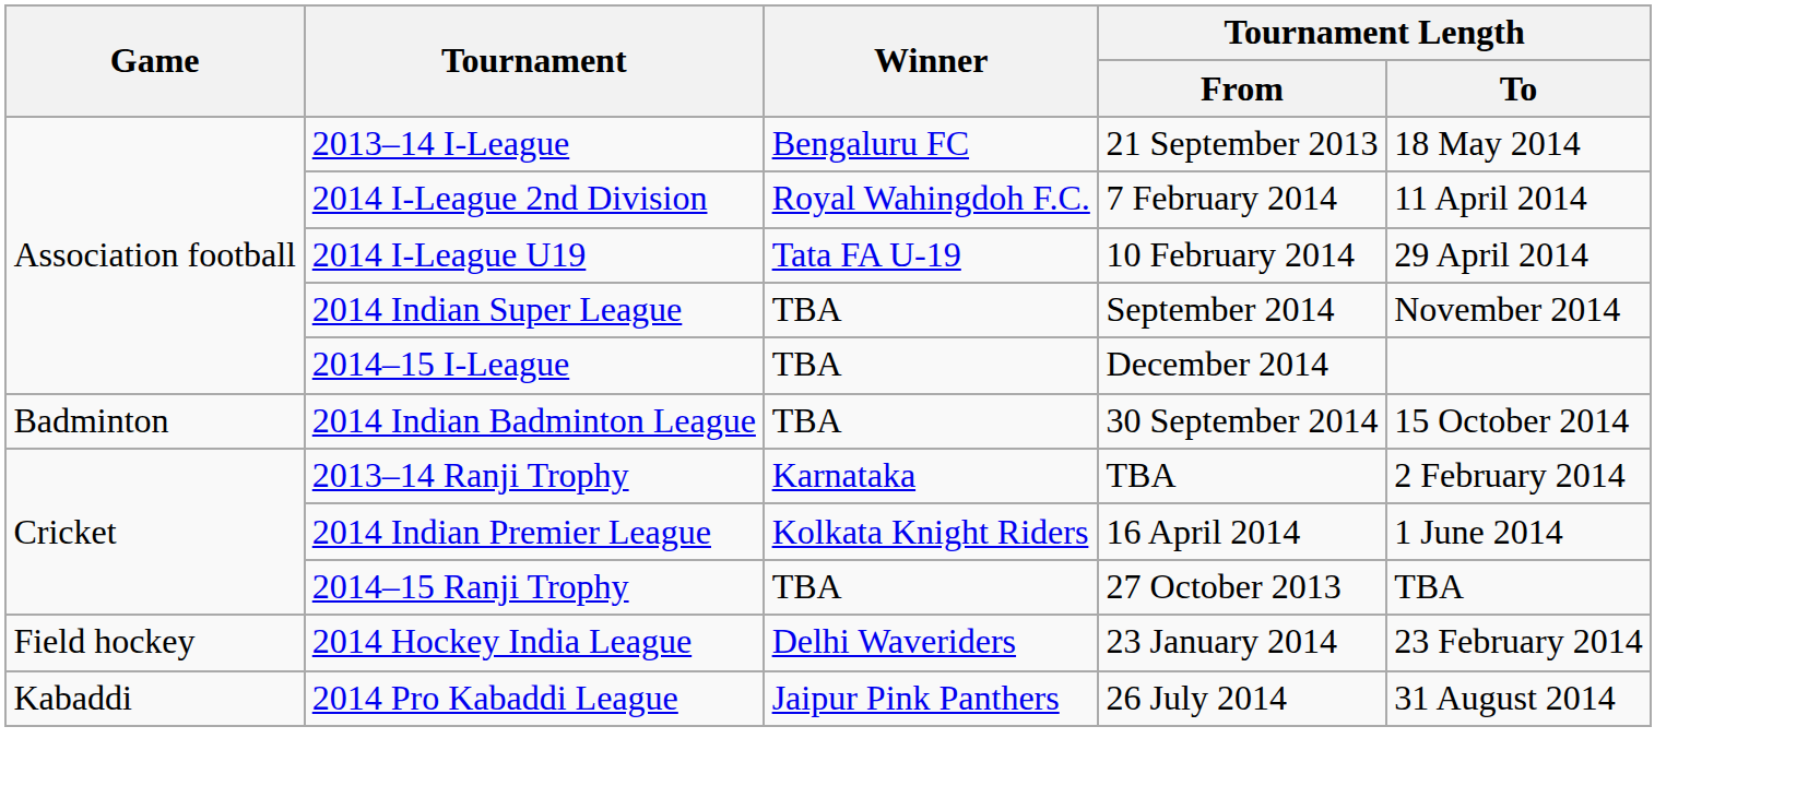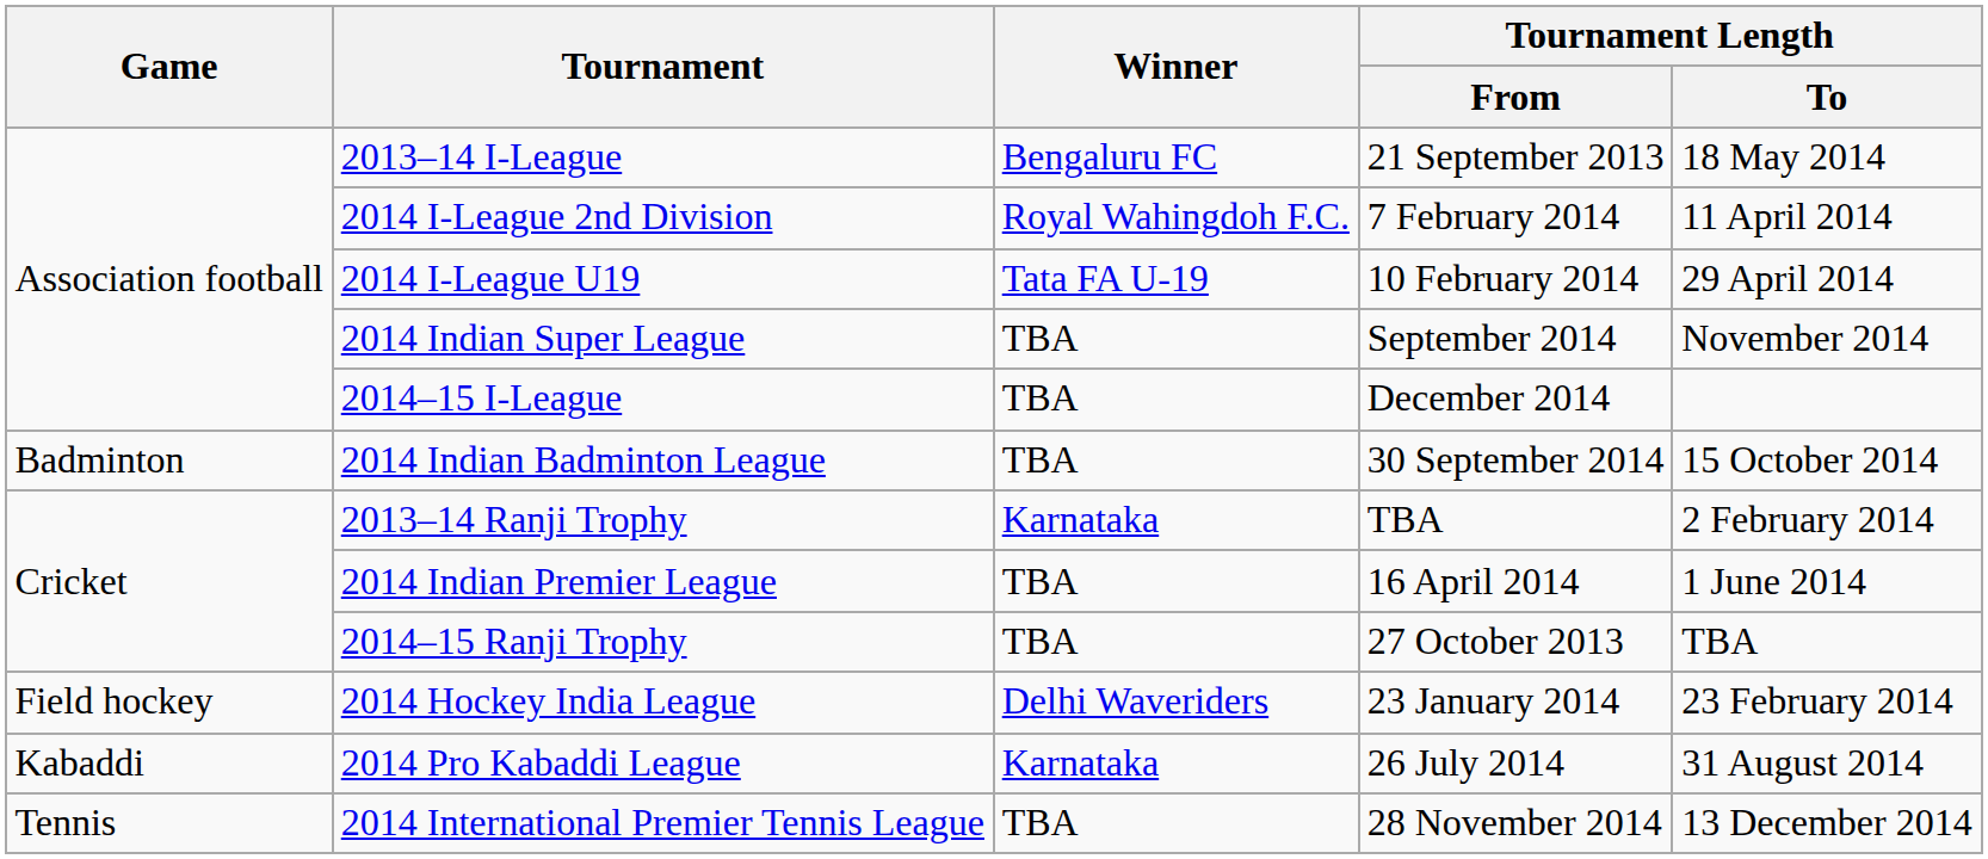 <table class="wikitable">
 <tr>
 <th rowspan=2>Game</th>
 <th rowspan=2>Tournament</th>
 <th rowspan=2>Winner</th>
 <th colspan=2>Tournament Length</th>
 </tr>
 <tr>
 <th>From</th>
 <th>To</th>
 </tr>
 <tr>
 <td rowspan=5> Association football</td>
 <td><a href='#'>2013–14 I-League</a></td>
 <td><a href='#'>Bengaluru FC</a></td>
 <td>21 September 2013</td>
 <td>18 May 2014</td>
 </tr>
 <tr>
 <td><a href='#'>2014 I-League 2nd Division</a></td>
 <td><a href='#'>Royal Wahingdoh F.C.</a></td>
 <td>7 February 2014</td>
 <td>11 April 2014</td>
 </tr>
 <tr>
 <td><a href='#'>2014 I-League U19</a></td>
 <td><a href='#'>Tata FA U-19</a></td>
 <td>10 February 2014</td>
 <td>29 April 2014</td>
 </tr>
 <tr>
 <td><a href='#'>2014 Indian Super League</a></td>
 <td>TBA</td>
 <td>September 2014</td>
 <td>November 2014</td>
 </tr>
 <tr>
 <td><a href='#'>2014–15 I-League</a></td>
 <td>TBA</td>
 <td>December 2014</td>
 <td></td>
 </tr>
 <tr>
 <td> Badminton</td>
 <td><a href='#'>2014 Indian Badminton League</a></td>
 <td>TBA</td>
 <td>30 September 2014</td>
 <td>15 October 2014</td>
 </tr>
 <tr>
 <td rowspan=3> Cricket</td>
 <td><a href='#'>2013–14 Ranji Trophy</a></td>
 <td><a href='#'>Karnataka</a></td>
 <td>TBA</td>
 <td>2 February 2014</td>
 </tr>
 <tr>
 <td><a href='#'>2014 Indian Premier League</a></td>
-<td><a href='#'>Kolkata Knight Riders</a></td>
+<td>TBA</td>
 <td>16 April 2014</td>
 <td>1 June 2014</td>
 </tr>
 <tr>
 <td><a href='#'>2014–15 Ranji Trophy</a></td>
 <td>TBA</td>
 <td>27 October 2013</td>
 <td>TBA</td>
 </tr>
 <tr>
 <td> Field hockey</td>
 <td><a href='#'>2014 Hockey India League</a></td>
 <td><a href='#'>Delhi Waveriders</a></td>
 <td>23 January 2014</td>
 <td>23 February 2014</td>
 </tr>
 <tr>
 <td> Kabaddi</td>
 <td><a href='#'>2014 Pro Kabaddi League</a></td>
-<td><a href='#'>Jaipur Pink Panthers</a></td>
+<td><a href='#'>Karnataka</a></td>
 <td>26 July 2014</td>
 <td>31 August 2014</td>
 </tr>
+<tr>
+<td> Tennis</td>
+<td><a href='#'>2014 International Premier Tennis League</a></td>
+<td>TBA</td>
+<td>28 November 2014</td>
+<td>13 December 2014</td>
+</tr>
 </table>
